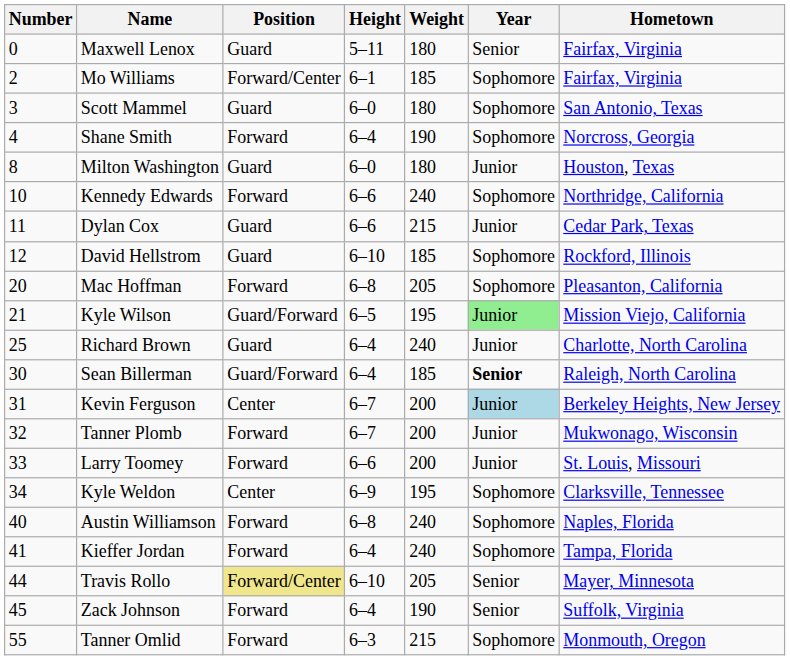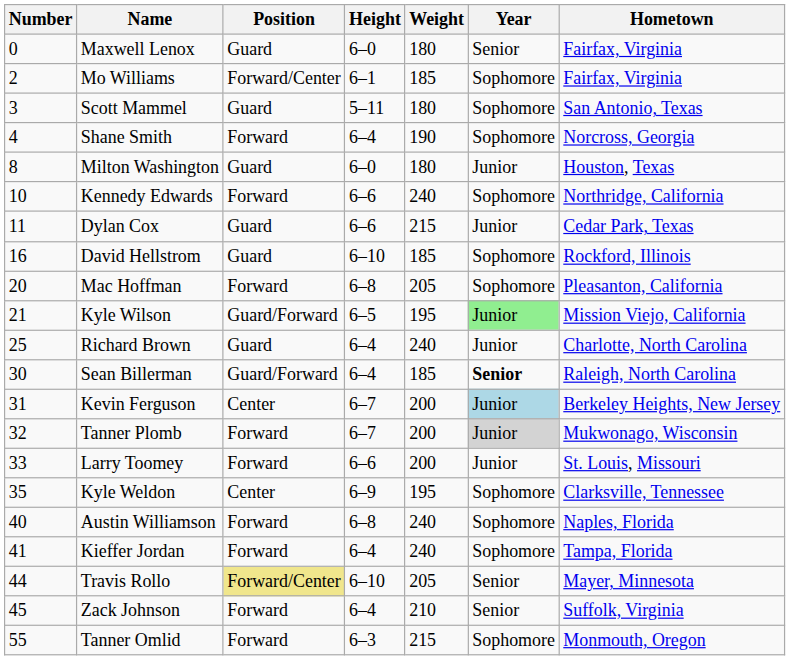 <table class="wikitable sortable " style="font-size: 95%;">
 <tr>
 <th>Number</th>
 <th>Name</th>
 <th>Position</th>
 <th>Height</th>
 <th>Weight</th>
 <th>Year</th>
 <th>Hometown</th>
 </tr>
 <tr>
 <td>0</td>
 <td>Maxwell Lenox</td>
 <td>Guard</td>
-<td>5–11</td>
+<td>6–0</td>
 <td>180</td>
 <td>Senior</td>
 <td><a href='#'>Fairfax, Virginia</a></td>
 </tr>
 <tr>
 <td>2</td>
 <td>Mo Williams</td>
 <td>Forward/Center</td>
 <td>6–1</td>
 <td>185</td>
 <td>Sophomore</td>
 <td><a href='#'>Fairfax, Virginia</a></td>
 </tr>
 <tr>
 <td>3</td>
 <td>Scott Mammel</td>
 <td>Guard</td>
-<td>6–0</td>
+<td>5–11</td>
 <td>180</td>
 <td>Sophomore</td>
 <td><a href='#'>San Antonio, Texas</a></td>
 </tr>
 <tr>
 <td>4</td>
 <td>Shane Smith</td>
 <td>Forward</td>
 <td>6–4</td>
 <td>190</td>
 <td>Sophomore</td>
 <td><a href='#'>Norcross, Georgia</a></td>
 </tr>
 <tr>
 <td>8</td>
 <td>Milton Washington</td>
 <td>Guard</td>
 <td>6–0</td>
 <td>180</td>
 <td>Junior</td>
 <td><a href='#'>Houston</a>, <a href='#'>Texas</a></td>
 </tr>
 <tr>
 <td>10</td>
 <td>Kennedy Edwards</td>
 <td>Forward</td>
 <td>6–6</td>
 <td>240</td>
 <td>Sophomore</td>
 <td><a href='#'>Northridge, California</a></td>
 </tr>
 <tr>
 <td>11</td>
 <td>Dylan Cox</td>
 <td>Guard</td>
 <td>6–6</td>
 <td>215</td>
 <td>Junior</td>
 <td><a href='#'>Cedar Park, Texas</a></td>
 </tr>
 <tr>
-<td>12</td>
+<td>16</td>
 <td>David Hellstrom</td>
 <td>Guard</td>
 <td>6–10</td>
 <td>185</td>
 <td>Sophomore</td>
 <td><a href='#'>Rockford, Illinois</a></td>
 </tr>
 <tr>
 <td>20</td>
 <td>Mac Hoffman</td>
 <td>Forward</td>
 <td>6–8</td>
 <td>205</td>
 <td>Sophomore</td>
 <td><a href='#'>Pleasanton, California</a></td>
 </tr>
 <tr>
 <td>21</td>
 <td>Kyle Wilson</td>
 <td>Guard/Forward</td>
 <td>6–5</td>
 <td>195</td>
 <td style="background: lightgreen;">Junior</td>
 <td><a href='#'>Mission Viejo, California</a></td>
 </tr>
 <tr>
 <td>25</td>
 <td>Richard Brown</td>
 <td>Guard</td>
 <td>6–4</td>
 <td>240</td>
 <td>Junior</td>
 <td><a href='#'>Charlotte, North Carolina</a></td>
 </tr>
 <tr>
 <td>30</td>
 <td>Sean Billerman</td>
 <td>Guard/Forward</td>
 <td>6–4</td>
 <td>185</td>
 <td><strong>Senior</strong></td>
 <td><a href='#'>Raleigh, North Carolina</a></td>
 </tr>
 <tr>
 <td>31</td>
 <td>Kevin Ferguson</td>
 <td>Center</td>
 <td>6–7</td>
 <td>200</td>
 <td style="background: lightblue;">Junior</td>
 <td><a href='#'>Berkeley Heights, New Jersey</a></td>
 </tr>
 <tr>
 <td>32</td>
 <td>Tanner Plomb</td>
 <td>Forward</td>
 <td>6–7</td>
 <td>200</td>
-<td>Junior</td>
+<td style="background: lightgrey;">Junior</td>
 <td><a href='#'>Mukwonago, Wisconsin</a></td>
 </tr>
 <tr>
 <td>33</td>
 <td>Larry Toomey</td>
 <td>Forward</td>
 <td>6–6</td>
 <td>200</td>
 <td>Junior</td>
 <td><a href='#'>St. Louis</a>, <a href='#'>Missouri</a></td>
 </tr>
 <tr>
-<td>34</td>
+<td>35</td>
 <td>Kyle Weldon</td>
 <td>Center</td>
 <td>6–9</td>
 <td>195</td>
 <td>Sophomore</td>
 <td><a href='#'>Clarksville, Tennessee</a></td>
 </tr>
 <tr>
 <td>40</td>
 <td>Austin Williamson</td>
 <td>Forward</td>
 <td>6–8</td>
 <td>240</td>
 <td>Sophomore</td>
 <td><a href='#'>Naples, Florida</a></td>
 </tr>
 <tr>
 <td>41</td>
 <td>Kieffer Jordan</td>
 <td>Forward</td>
 <td>6–4</td>
 <td>240</td>
 <td>Sophomore</td>
 <td><a href='#'>Tampa, Florida</a></td>
 </tr>
 <tr>
 <td>44</td>
 <td>Travis Rollo</td>
 <td style="background: khaki;">Forward/Center</td>
 <td>6–10</td>
 <td>205</td>
 <td>Senior</td>
 <td><a href='#'>Mayer, Minnesota</a></td>
 </tr>
 <tr>
 <td>45</td>
 <td>Zack Johnson</td>
 <td>Forward</td>
 <td>6–4</td>
-<td>190</td>
+<td>210</td>
 <td>Senior</td>
 <td><a href='#'>Suffolk, Virginia</a></td>
 </tr>
 <tr>
 <td>55</td>
 <td>Tanner Omlid</td>
 <td>Forward</td>
 <td>6–3</td>
 <td>215</td>
 <td>Sophomore</td>
 <td><a href='#'>Monmouth, Oregon</a></td>
 </tr>
 </table>
